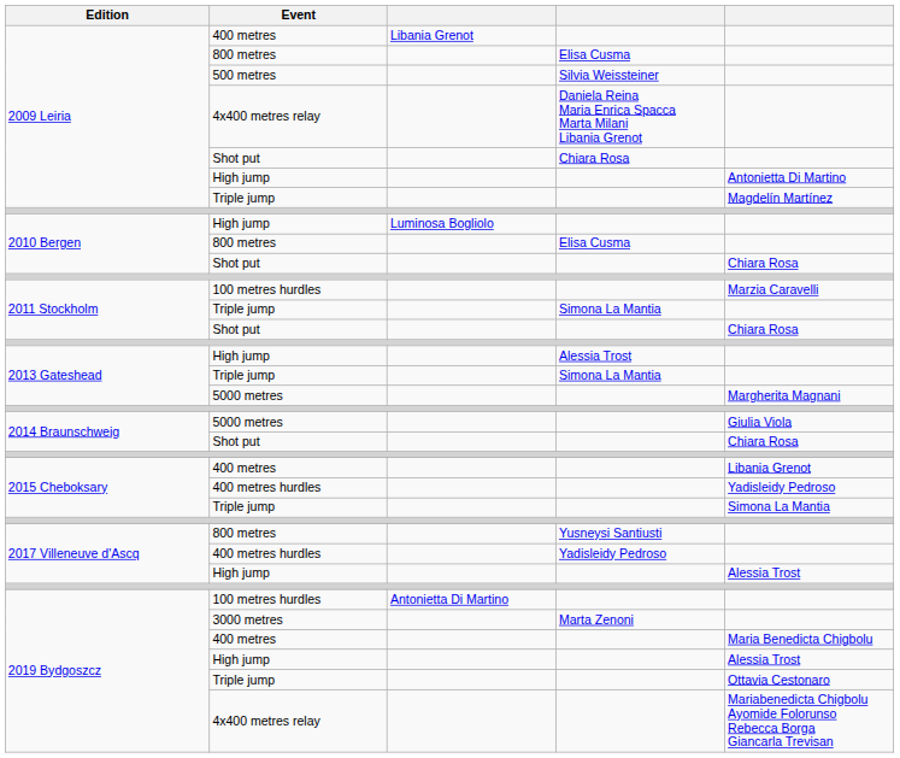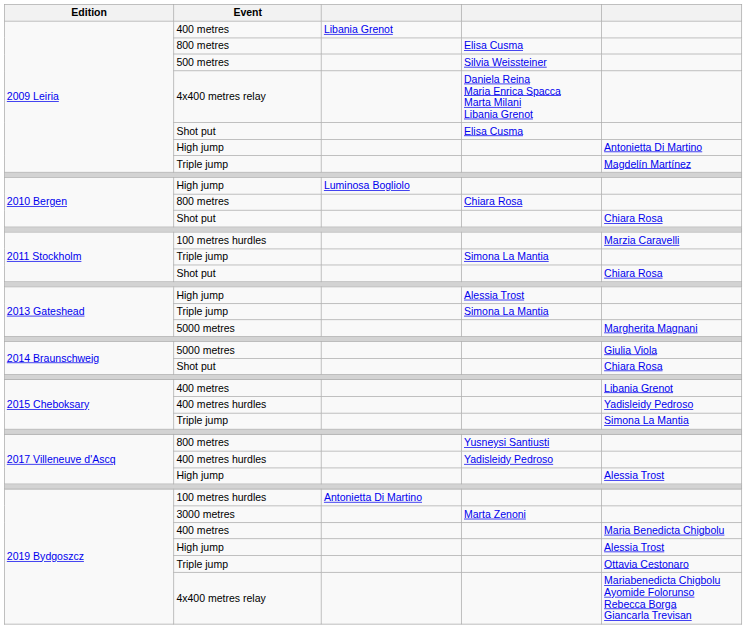 <table class="wikitable" width=80% style="font-size:90%; text-align:left;">
 <tr>
 <th width=23%>Edition</th>
 <th width=20%>Event</th>
 <th width=19%></th>
 <th width=19%></th>
 <th width=19%></th>
 </tr>
 <tr>
 <td rowspan=7> <a href='#'>2009 Leiria</a></td>
 <td>400 metres</td>
 <td><a href='#'>Libania Grenot</a></td>
 <td></td>
 <td></td>
 </tr>
 <tr>
 <td>800 metres</td>
 <td></td>
 <td><a href='#'>Elisa Cusma</a></td>
 <td></td>
 </tr>
 <tr>
 <td>500 metres</td>
 <td></td>
 <td><a href='#'>Silvia Weissteiner</a></td>
 <td></td>
 </tr>
 <tr>
 <td>4x400 metres relay</td>
 <td></td>
 <td><a href='#'>Daniela Reina</a><br><a href='#'>Maria Enrica Spacca</a><br><a href='#'>Marta Milani</a><br><a href='#'>Libania Grenot</a></td>
 <td></td>
 </tr>
 <tr>
 <td>Shot put</td>
 <td></td>
-<td><a href='#'>Chiara Rosa</a></td>
+<td><a href='#'>Elisa Cusma</a></td>
 <td></td>
 </tr>
 <tr>
 <td>High jump</td>
 <td></td>
 <td></td>
 <td><a href='#'>Antonietta Di Martino</a></td>
 </tr>
 <tr>
 <td>Triple jump</td>
 <td></td>
 <td></td>
 <td><a href='#'>Magdelín Martínez</a></td>
 </tr>
 <tr bgcolor=lightgrey>
 <td colspan=5></td>
 </tr>
 <tr>
 <td rowspan=3> <a href='#'>2010 Bergen</a></td>
 <td>High jump</td>
 <td><a href='#'>Luminosa Bogliolo</a></td>
 <td></td>
 <td></td>
 </tr>
 <tr>
 <td>800 metres</td>
 <td></td>
-<td><a href='#'>Elisa Cusma</a></td>
+<td><a href='#'>Chiara Rosa</a></td>
 <td></td>
 </tr>
 <tr>
 <td>Shot put</td>
 <td></td>
 <td></td>
 <td><a href='#'>Chiara Rosa</a></td>
 </tr>
 <tr bgcolor=lightgrey>
 <td colspan=5></td>
 </tr>
 <tr>
 <td rowspan=3> <a href='#'>2011 Stockholm</a></td>
 <td>100 metres hurdles</td>
 <td></td>
 <td></td>
 <td><a href='#'>Marzia Caravelli</a></td>
 </tr>
 <tr>
 <td>Triple jump</td>
 <td></td>
 <td><a href='#'>Simona La Mantia</a></td>
 <td></td>
 </tr>
 <tr>
 <td>Shot put</td>
 <td></td>
 <td></td>
 <td><a href='#'>Chiara Rosa</a></td>
 </tr>
 <tr bgcolor=lightgrey>
 <td colspan=5></td>
 </tr>
 <tr>
 <td rowspan=3> <a href='#'>2013 Gateshead</a></td>
 <td>High jump</td>
 <td></td>
 <td><a href='#'>Alessia Trost</a></td>
 <td></td>
 </tr>
 <tr>
 <td>Triple jump</td>
 <td></td>
 <td><a href='#'>Simona La Mantia</a></td>
 <td></td>
 </tr>
 <tr>
 <td>5000 metres</td>
 <td></td>
 <td></td>
 <td><a href='#'>Margherita Magnani</a></td>
 </tr>
 <tr bgcolor=lightgrey>
 <td colspan=5></td>
 </tr>
 <tr>
 <td rowspan=2> <a href='#'>2014 Braunschweig</a></td>
 <td>5000 metres</td>
 <td></td>
 <td></td>
 <td><a href='#'>Giulia Viola</a></td>
 </tr>
 <tr>
 <td>Shot put</td>
 <td></td>
 <td></td>
 <td><a href='#'>Chiara Rosa</a></td>
 </tr>
 <tr bgcolor=lightgrey>
 <td colspan=5></td>
 </tr>
 <tr>
 <td rowspan=3> <a href='#'>2015 Cheboksary</a></td>
 <td>400 metres</td>
 <td></td>
 <td></td>
 <td><a href='#'>Libania Grenot</a></td>
 </tr>
 <tr>
 <td>400 metres hurdles</td>
 <td></td>
 <td></td>
 <td><a href='#'>Yadisleidy Pedroso</a></td>
 </tr>
 <tr>
 <td>Triple jump</td>
 <td></td>
 <td></td>
 <td><a href='#'>Simona La Mantia</a></td>
 </tr>
 <tr bgcolor=lightgrey>
 <td colspan=5></td>
 </tr>
 <tr>
 <td rowspan=3> <a href='#'>2017 Villeneuve d'Ascq</a></td>
 <td>800 metres</td>
 <td></td>
 <td><a href='#'>Yusneysi Santiusti</a></td>
 <td></td>
 </tr>
 <tr>
 <td>400 metres hurdles</td>
 <td></td>
 <td><a href='#'>Yadisleidy Pedroso</a></td>
 <td></td>
 </tr>
 <tr>
 <td>High jump</td>
 <td></td>
 <td></td>
 <td><a href='#'>Alessia Trost</a></td>
 </tr>
 <tr bgcolor=lightgrey>
 <td colspan=5></td>
 </tr>
 <tr>
 <td rowspan=6> <a href='#'>2019 Bydgoszcz</a></td>
 <td>100 metres hurdles</td>
 <td><a href='#'>Antonietta Di Martino</a></td>
 <td></td>
 <td></td>
 </tr>
 <tr>
 <td>3000 metres</td>
 <td></td>
 <td><a href='#'>Marta Zenoni</a></td>
 <td></td>
 </tr>
 <tr>
 <td>400 metres</td>
 <td></td>
 <td></td>
 <td><a href='#'>Maria Benedicta Chigbolu</a></td>
 </tr>
 <tr>
 <td>High jump</td>
 <td></td>
 <td></td>
 <td><a href='#'>Alessia Trost</a></td>
 </tr>
 <tr>
 <td>Triple jump</td>
 <td></td>
 <td></td>
 <td><a href='#'>Ottavia Cestonaro</a></td>
 </tr>
 <tr>
 <td>4x400 metres relay</td>
 <td></td>
 <td></td>
 <td><a href='#'>Mariabenedicta Chigbolu</a><br><a href='#'>Ayomide Folorunso</a><br><a href='#'>Rebecca Borga</a><br><a href='#'>Giancarla Trevisan</a></td>
 </tr>
 </table>
